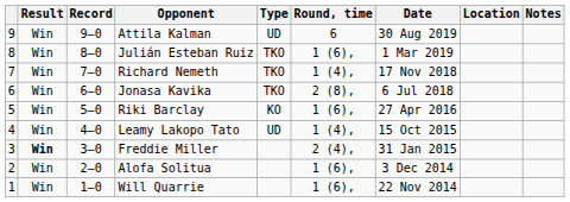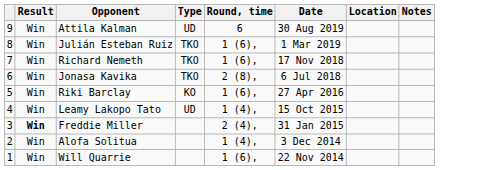 <table class="wikitable" style="text-align:center; font-size:95%">
 <tr>
 <th></th>
 <th>Result</th>
-<th>Record</th>
 <th>Opponent</th>
 <th>Type</th>
 <th>Round, time</th>
 <th>Date</th>
 <th>Location</th>
 <th>Notes</th>
 </tr>
 <tr>
 <td>9</td>
 <td>Win</td>
-<td>9–0</td>
 <td style="text-align:left;"> Attila Kalman</td>
 <td>UD</td>
 <td>6</td>
 <td>30 Aug 2019</td>
 <td style="text-align:left;"> </td>
 <td></td>
 </tr>
 <tr>
 <td>8</td>
 <td>Win</td>
-<td>8–0</td>
 <td style="text-align:left;"> Julián Esteban Ruiz</td>
 <td>TKO</td>
 <td>1 (6), </td>
 <td>1 Mar 2019</td>
 <td style="text-align:left;"> </td>
 <td></td>
 </tr>
 <tr>
 <td>7</td>
 <td>Win</td>
-<td>7–0</td>
 <td style="text-align:left;"> Richard Nemeth</td>
 <td>TKO</td>
-<td>1 (4), </td>
+<td>1 (6), </td>
 <td>17 Nov 2018</td>
 <td style="text-align:left;"> </td>
 <td></td>
 </tr>
 <tr>
 <td>6</td>
 <td>Win</td>
-<td>6–0</td>
 <td style="text-align:left;"> Jonasa Kavika</td>
 <td>TKO</td>
 <td>2 (8), </td>
 <td>6 Jul 2018</td>
 <td style="text-align:left;"> </td>
 <td style="text-align:left;"></td>
 </tr>
 <tr>
 <td>5</td>
 <td>Win</td>
-<td>5–0</td>
 <td style="text-align:left;"> Riki Barclay</td>
 <td>KO</td>
 <td>1 (6), </td>
 <td>27 Apr 2016</td>
 <td style="text-align:left;"> </td>
 <td></td>
 </tr>
 <tr>
 <td>4</td>
 <td>Win</td>
-<td>4–0</td>
 <td style="text-align:left;"> Leamy Lakopo Tato</td>
 <td>UD</td>
 <td>1 (4), </td>
 <td>15 Oct 2015</td>
 <td style="text-align:left;"> </td>
 <td></td>
 </tr>
 <tr>
 <td>3</td>
 <td><strong>Win</strong></td>
-<td>3–0</td>
 <td style="text-align:left;"> Freddie Miller</td>
 <td></td>
 <td>2 (4), </td>
 <td>31 Jan 2015</td>
 <td style="text-align:left;"> </td>
 <td></td>
 </tr>
 <tr>
 <td>2</td>
 <td>Win</td>
-<td>2–0</td>
 <td style="text-align:left;"> Alofa Solitua</td>
 <td></td>
-<td>1 (6), </td>
+<td>1 (4), </td>
 <td>3 Dec 2014</td>
 <td style="text-align:left;"> </td>
 <td></td>
 </tr>
 <tr>
 <td>1</td>
 <td>Win</td>
-<td>1–0</td>
 <td style="text-align:left;"> Will Quarrie</td>
 <td></td>
 <td>1 (6), </td>
 <td>22 Nov 2014</td>
 <td style="text-align:left;"> </td>
 <td></td>
 </tr>
 </table>
